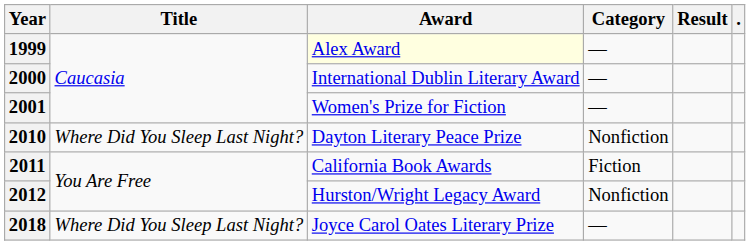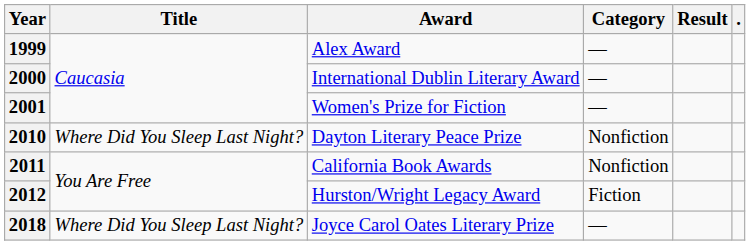 <table class="wikitable sortable">
 <tr>
 <th>Year</th>
 <th>Title</th>
 <th>Award</th>
 <th>Category</th>
 <th>Result</th>
 <th>.</th>
 </tr>
 <tr>
 <th>1999</th>
 <td rowspan="3"><em><a href='#'>Caucasia</a></em></td>
-<td style="background: lightyellow;"><a href='#'>Alex Award</a></td>
+<td><a href='#'>Alex Award</a></td>
 <td>—</td>
 <td></td>
 <td></td>
 </tr>
 <tr>
 <th>2000</th>
 <td><a href='#'>International Dublin Literary Award</a></td>
 <td>—</td>
 <td></td>
 <td></td>
 </tr>
 <tr>
 <th>2001</th>
 <td><a href='#'>Women's Prize for Fiction</a></td>
 <td>—</td>
 <td></td>
 <td></td>
 </tr>
 <tr>
 <th>2010</th>
 <td><em>Where Did You Sleep Last Night?</em></td>
 <td><a href='#'>Dayton Literary Peace Prize</a></td>
 <td>Nonfiction</td>
 <td></td>
 <td></td>
 </tr>
 <tr>
 <th>2011</th>
 <td rowspan="2"><em>You Are Free</em></td>
 <td><a href='#'>California Book Awards</a></td>
-<td>Fiction</td>
+<td>Nonfiction</td>
 <td></td>
 <td></td>
 </tr>
 <tr>
 <th>2012</th>
 <td><a href='#'>Hurston/Wright Legacy Award</a></td>
-<td>Nonfiction</td>
+<td>Fiction</td>
 <td></td>
 <td></td>
 </tr>
 <tr>
 <th>2018</th>
 <td><em>Where Did You Sleep Last Night?</em></td>
 <td><a href='#'>Joyce Carol Oates Literary Prize</a></td>
 <td>—</td>
 <td></td>
 <td></td>
 </tr>
 </table>
